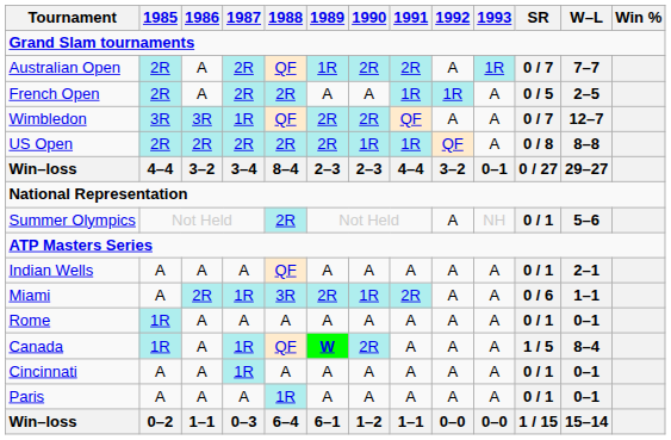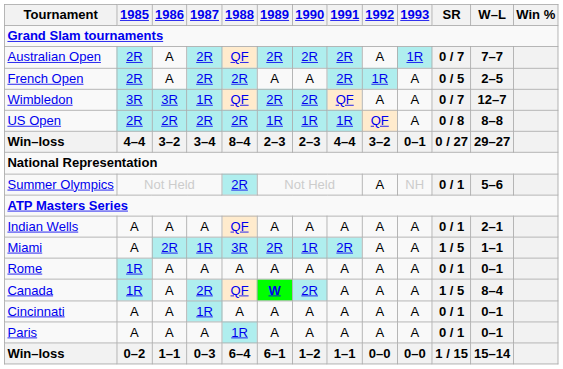 <table class=wikitable style=text-align:center;font-size:97%>
 <tr>
 <th>Tournament</th>
 <th><a href='#'>1985</a></th>
 <th><a href='#'>1986</a></th>
 <th><a href='#'>1987</a></th>
 <th><a href='#'>1988</a></th>
 <th><a href='#'>1989</a></th>
 <th><a href='#'>1990</a></th>
 <th><a href='#'>1991</a></th>
 <th><a href='#'>1992</a></th>
 <th><a href='#'>1993</a></th>
 <th>SR</th>
 <th>W–L</th>
 <th>Win %</th>
 </tr>
 <tr>
 <td colspan=23 align=left><strong><a href='#'>Grand Slam tournaments</a></strong></td>
 </tr>
 <tr>
 <td align=left><a href='#'>Australian Open</a></td>
 <td bgcolor=afeeee><a href='#'>2R</a></td>
 <td>A</td>
 <td bgcolor=afeeee><a href='#'>2R</a></td>
 <td bgcolor=ffebcd><a href='#'>QF</a></td>
-<td bgcolor=afeeee><a href='#'>1R</a></td>
+<td bgcolor=afeeee><a href='#'>2R</a></td>
 <td bgcolor=afeeee><a href='#'>2R</a></td>
 <td bgcolor=afeeee><a href='#'>2R</a></td>
 <td>A</td>
 <td bgcolor=afeeee><a href='#'>1R</a></td>
 <th>0 / 7</th>
 <th>7–7</th>
 <th></th>
 </tr>
 <tr>
 <td align=left><a href='#'>French Open</a></td>
 <td bgcolor=afeeee><a href='#'>2R</a></td>
 <td>A</td>
 <td bgcolor=afeeee><a href='#'>2R</a></td>
 <td bgcolor=afeeee><a href='#'>2R</a></td>
 <td>A</td>
 <td>A</td>
-<td bgcolor=afeeee><a href='#'>1R</a></td>
+<td bgcolor=afeeee><a href='#'>2R</a></td>
 <td bgcolor=afeeee><a href='#'>1R</a></td>
 <td>A</td>
 <th>0 / 5</th>
 <th>2–5</th>
 <th></th>
 </tr>
 <tr>
 <td align=left><a href='#'>Wimbledon</a></td>
 <td bgcolor=afeeee><a href='#'>3R</a></td>
 <td bgcolor=afeeee><a href='#'>3R</a></td>
 <td bgcolor=afeeee><a href='#'>1R</a></td>
 <td bgcolor=ffebcd><a href='#'>QF</a></td>
 <td bgcolor=afeeee><a href='#'>2R</a></td>
 <td bgcolor=afeeee><a href='#'>2R</a></td>
 <td bgcolor=ffebcd><a href='#'>QF</a></td>
 <td>A</td>
 <td>A</td>
 <th>0 / 7</th>
 <th>12–7</th>
 <th></th>
 </tr>
 <tr>
 <td align=left><a href='#'>US Open</a></td>
 <td bgcolor=afeeee><a href='#'>2R</a></td>
 <td bgcolor=afeeee><a href='#'>2R</a></td>
 <td bgcolor=afeeee><a href='#'>2R</a></td>
 <td bgcolor=afeeee><a href='#'>2R</a></td>
-<td bgcolor=afeeee><a href='#'>2R</a></td>
+<td bgcolor=afeeee><a href='#'>1R</a></td>
 <td bgcolor=afeeee><a href='#'>1R</a></td>
 <td bgcolor=afeeee><a href='#'>1R</a></td>
 <td bgcolor=ffebcd><a href='#'>QF</a></td>
 <td>A</td>
 <th>0 / 8</th>
 <th>8–8</th>
 <th></th>
 </tr>
 <tr>
 <th style=text-align:left>Win–loss</th>
 <th>4–4</th>
 <th>3–2</th>
 <th>3–4</th>
 <th>8–4</th>
 <th>2–3</th>
 <th>2–3</th>
 <th>4–4</th>
 <th>3–2</th>
 <th>0–1</th>
 <th>0 / 27</th>
 <th>29–27</th>
 <th></th>
 </tr>
 <tr>
 <td colspan=22 align=left><strong>National Representation</strong></td>
 </tr>
 <tr>
 <td align=left><a href='#'>Summer Olympics</a></td>
 <td colspan=3 style=color:#cccccc>Not Held</td>
 <td style=background:#afeeee><a href='#'>2R</a></td>
 <td colspan=3 style=color:#cccccc>Not Held</td>
 <td>A</td>
 <td colspan=1 style=color:#cccccc>NH</td>
 <th>0 / 1</th>
 <th>5–6</th>
 <th></th>
 </tr>
 <tr>
 <td colspan=23 align=left><strong><a href='#'>ATP Masters Series</a></strong></td>
 </tr>
 <tr>
 <td align=left><a href='#'>Indian Wells</a></td>
 <td>A</td>
 <td>A</td>
 <td>A</td>
 <td bgcolor=ffebcd><a href='#'>QF</a></td>
 <td>A</td>
 <td>A</td>
 <td>A</td>
 <td>A</td>
 <td>A</td>
 <th>0 / 1</th>
 <th>2–1</th>
 <th></th>
 </tr>
 <tr>
 <td align=left><a href='#'>Miami</a></td>
 <td>A</td>
 <td bgcolor=afeeee><a href='#'>2R</a></td>
 <td bgcolor=afeeee><a href='#'>1R</a></td>
 <td bgcolor=afeeee><a href='#'>3R</a></td>
 <td bgcolor=afeeee><a href='#'>2R</a></td>
 <td bgcolor=afeeee><a href='#'>1R</a></td>
 <td bgcolor=afeeee><a href='#'>2R</a></td>
 <td>A</td>
 <td>A</td>
-<th>0 / 6</th>
+<th>1 / 5</th>
 <th>1–1</th>
 <th></th>
 </tr>
 <tr>
 <td align=left><a href='#'>Rome</a></td>
 <td bgcolor=afeeee><a href='#'>1R</a></td>
 <td>A</td>
 <td>A</td>
 <td>A</td>
 <td>A</td>
 <td>A</td>
 <td>A</td>
 <td>A</td>
 <td>A</td>
 <th>0 / 1</th>
 <th>0–1</th>
 <th></th>
 </tr>
 <tr>
 <td align=left><a href='#'>Canada</a></td>
 <td bgcolor=afeeee><a href='#'>1R</a></td>
 <td>A</td>
-<td bgcolor=afeeee><a href='#'>1R</a></td>
+<td bgcolor=afeeee><a href='#'>2R</a></td>
 <td bgcolor=ffebcd><a href='#'>QF</a></td>
 <td bgcolor=lime><a href='#'><strong>W</strong></a></td>
 <td bgcolor=afeeee><a href='#'>2R</a></td>
 <td>A</td>
 <td>A</td>
 <td>A</td>
 <th>1 / 5</th>
 <th>8–4</th>
 <th></th>
 </tr>
 <tr>
 <td align=left><a href='#'>Cincinnati</a></td>
 <td>A</td>
 <td>A</td>
 <td bgcolor=afeeee><a href='#'>1R</a></td>
 <td>A</td>
 <td>A</td>
 <td>A</td>
 <td>A</td>
 <td>A</td>
 <td>A</td>
 <th>0 / 1</th>
 <th>0–1</th>
 <th></th>
 </tr>
 <tr>
 <td align=left><a href='#'>Paris</a></td>
 <td>A</td>
 <td>A</td>
 <td>A</td>
 <td bgcolor=afeeee><a href='#'>1R</a></td>
 <td>A</td>
 <td>A</td>
 <td>A</td>
 <td>A</td>
 <td>A</td>
 <th>0 / 1</th>
 <th>0–1</th>
 <th></th>
 </tr>
 <tr>
 <th style=text-align:left>Win–loss</th>
 <th>0–2</th>
 <th>1–1</th>
 <th>0–3</th>
 <th>6–4</th>
 <th>6–1</th>
 <th>1–2</th>
 <th>1–1</th>
 <th>0–0</th>
 <th>0–0</th>
 <th>1 / 15</th>
 <th>15–14</th>
 <th></th>
 </tr>
 </table>
